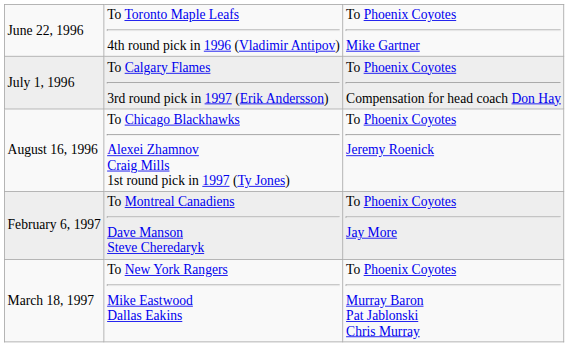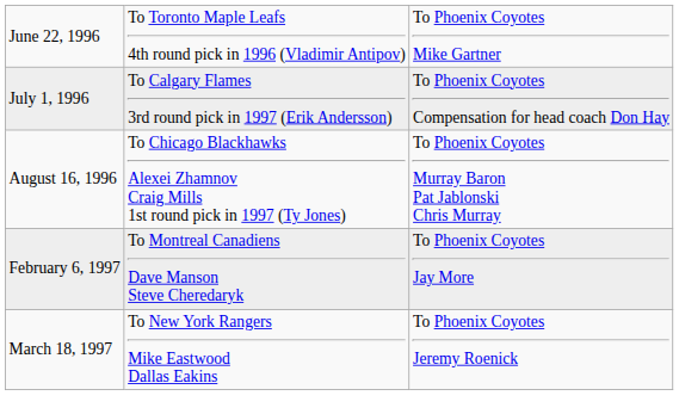 <table class="wikitable">
 <tr>
 <td>June 22, 1996</td>
 <td valign="top">To <a href='#'>Toronto Maple Leafs</a><hr>4th round pick in <a href='#'>1996</a> (<a href='#'>Vladimir Antipov</a>)</td>
 <td valign="top">To <a href='#'>Phoenix Coyotes</a><hr><a href='#'>Mike Gartner</a></td>
 </tr>
 <tr style="background:#eee;">
 <td>July 1, 1996</td>
 <td valign="top">To <a href='#'>Calgary Flames</a><hr>3rd round pick in <a href='#'>1997</a> (<a href='#'>Erik Andersson</a>)</td>
 <td valign="top">To <a href='#'>Phoenix Coyotes</a><hr>Compensation for head coach <a href='#'>Don Hay</a></td>
 </tr>
 <tr>
 <td>August 16, 1996</td>
 <td valign="top">To <a href='#'>Chicago Blackhawks</a><hr><a href='#'>Alexei Zhamnov</a> <br> <a href='#'>Craig Mills</a> <br> 1st round pick in <a href='#'>1997</a> (<a href='#'>Ty Jones</a>)</td>
-<td valign="top">To <a href='#'>Phoenix Coyotes</a><hr><a href='#'>Jeremy Roenick</a></td>
+<td valign="top">To <a href='#'>Phoenix Coyotes</a><hr><a href='#'>Murray Baron</a> <br> <a href='#'>Pat Jablonski</a> <br> <a href='#'>Chris Murray</a></td>
 </tr>
 <tr style="background:#eee;">
 <td>February 6, 1997</td>
 <td valign="top">To <a href='#'>Montreal Canadiens</a><hr><a href='#'>Dave Manson</a> <br> <a href='#'>Steve Cheredaryk</a></td>
 <td valign="top">To <a href='#'>Phoenix Coyotes</a><hr><a href='#'>Jay More</a></td>
 </tr>
 <tr>
 <td>March 18, 1997</td>
 <td valign="top">To <a href='#'>New York Rangers</a><hr><a href='#'>Mike Eastwood</a> <br> <a href='#'>Dallas Eakins</a></td>
-<td valign="top">To <a href='#'>Phoenix Coyotes</a><hr><a href='#'>Murray Baron</a> <br> <a href='#'>Pat Jablonski</a> <br> <a href='#'>Chris Murray</a></td>
+<td valign="top">To <a href='#'>Phoenix Coyotes</a><hr><a href='#'>Jeremy Roenick</a></td>
 </tr>
 </table>
